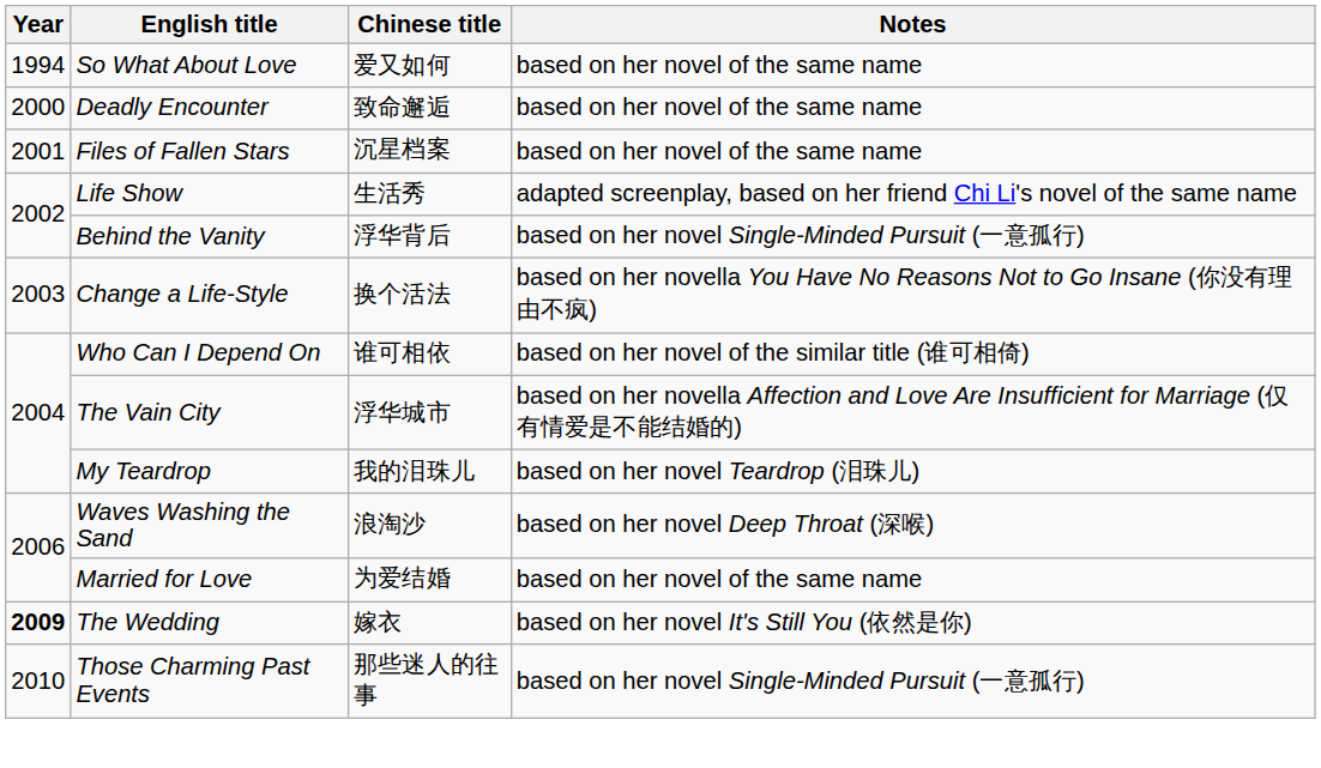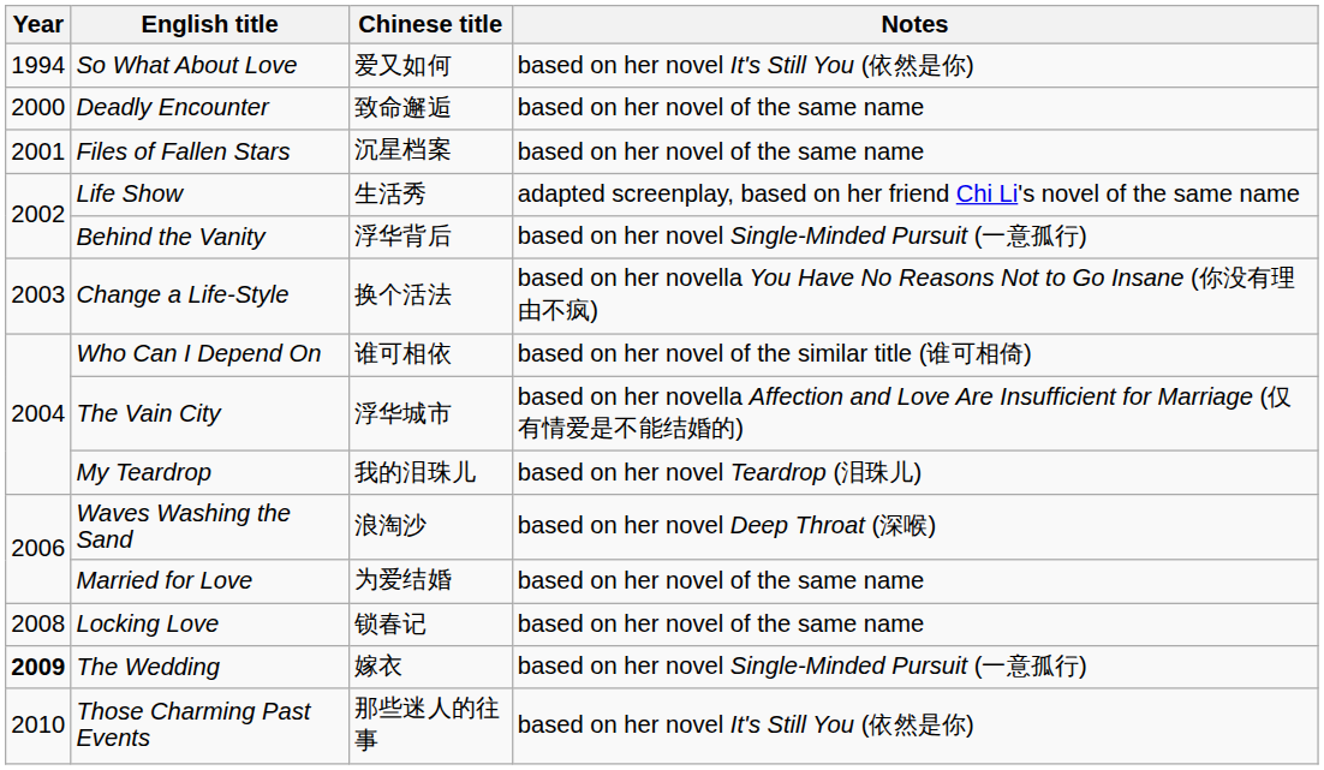 <table class="wikitable sortable">
 <tr>
 <th>Year</th>
 <th>English title</th>
 <th>Chinese title</th>
 <th class="unsortable">Notes</th>
 </tr>
 <tr>
 <td>1994</td>
 <td><em>So What About Love</em></td>
 <td>爱又如何</td>
-<td>based on her novel of the same name</td>
+<td>based on her novel <em>It's Still You</em> (依然是你)</td>
 </tr>
 <tr>
 <td>2000</td>
 <td><em>Deadly Encounter</em></td>
 <td>致命邂逅</td>
 <td>based on her novel of the same name</td>
 </tr>
 <tr>
 <td>2001</td>
 <td><em>Files of Fallen Stars</em></td>
 <td>沉星档案</td>
 <td>based on her novel of the same name</td>
 </tr>
 <tr>
 <td rowspan=2>2002</td>
 <td><em>Life Show</em></td>
 <td>生活秀</td>
 <td>adapted screenplay, based on her friend <a href='#'>Chi Li</a>'s novel of the same name</td>
 </tr>
 <tr>
 <td><em>Behind the Vanity</em></td>
 <td>浮华背后</td>
 <td>based on her novel <em>Single-Minded Pursuit</em> (一意孤行)</td>
 </tr>
 <tr>
 <td>2003</td>
 <td><em>Change a Life-Style</em></td>
 <td>换个活法</td>
 <td>based on her novella <em>You Have No Reasons Not to Go Insane</em> (你没有理由不疯)</td>
 </tr>
 <tr>
 <td rowspan=3>2004</td>
 <td><em>Who Can I Depend On</em></td>
 <td>谁可相依</td>
 <td>based on her novel of the similar title (谁可相倚)</td>
 </tr>
 <tr>
 <td><em>The Vain City</em></td>
 <td>浮华城市</td>
 <td>based on her novella <em>Affection and Love Are Insufficient for Marriage</em> (仅有情爱是不能结婚的)</td>
 </tr>
 <tr>
 <td><em>My Teardrop</em></td>
 <td>我的泪珠儿</td>
 <td>based on her novel <em>Teardrop</em> (泪珠儿)</td>
 </tr>
 <tr>
 <td rowspan=2>2006</td>
 <td><em>Waves Washing the Sand</em></td>
 <td>浪淘沙</td>
 <td>based on her novel <em>Deep Throat</em> (深喉)</td>
 </tr>
 <tr>
 <td><em>Married for Love</em></td>
 <td>为爱结婚</td>
 <td>based on her novel of the same name</td>
 </tr>
 <tr>
+<td>2008</td>
+<td><em>Locking Love</em></td>
+<td>锁春记</td>
+<td>based on her novel of the same name</td>
+</tr>
+<tr>
 <td><strong>2009</strong></td>
 <td><em>The Wedding</em></td>
 <td>嫁衣</td>
-<td>based on her novel <em>It's Still You</em> (依然是你)</td>
+<td>based on her novel <em>Single-Minded Pursuit</em> (一意孤行)</td>
 </tr>
 <tr>
 <td>2010</td>
 <td><em>Those Charming Past Events</em></td>
 <td>那些迷人的往事</td>
-<td>based on her novel <em>Single-Minded Pursuit</em> (一意孤行)</td>
+<td>based on her novel <em>It's Still You</em> (依然是你)</td>
 </tr>
 </table>
